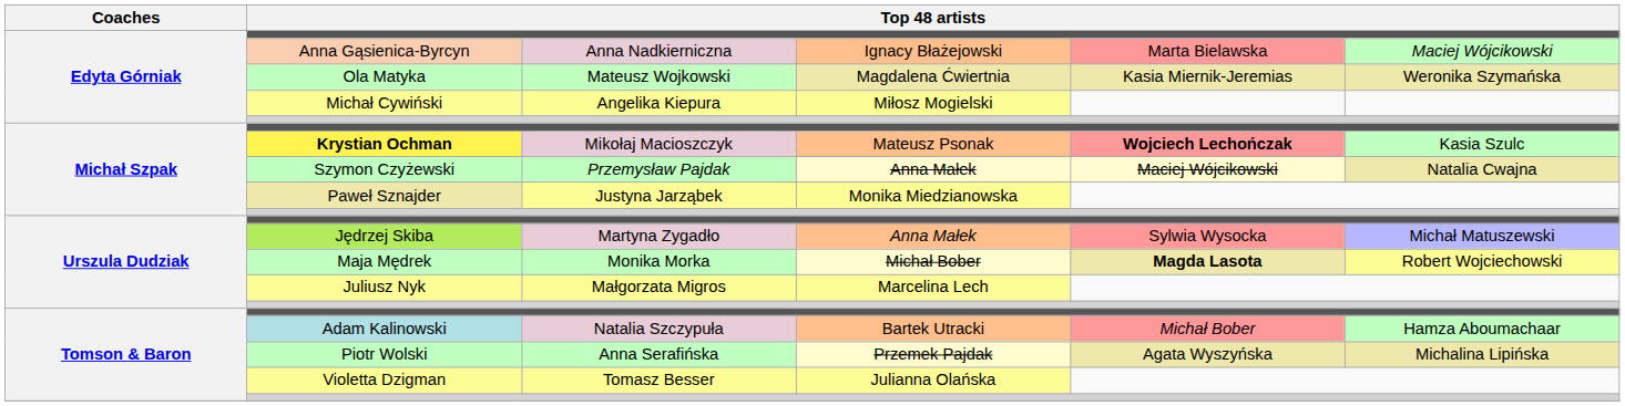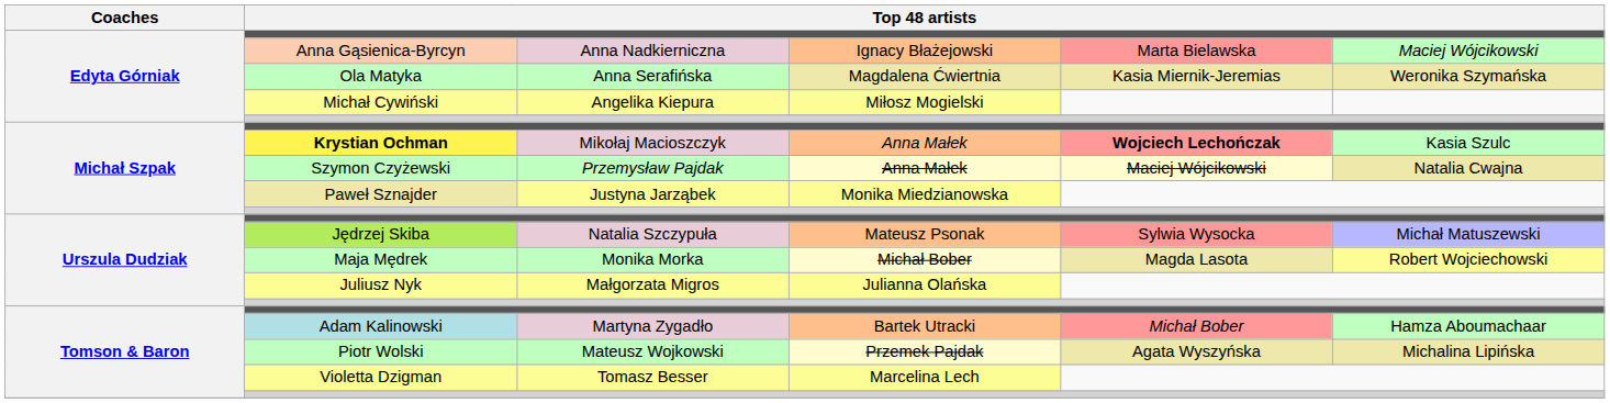 <table class="wikitable" style="text-align:center; width:100%;">
 <tr>
 <th style="width:15%;">Coaches</th>
 <th style="width:85%;" colspan="5">Top 48 artists</th>
 </tr>
 <tr>
 <th rowspan="5" style="background;"><a href='#'>Edyta Górniak</a></th>
 <td colspan="5" style="background:#555;"></td>
 </tr>
 <tr style="background:#;">
 <td style="width:17%; background:#FBCEB1;">Anna Gąsienica-Byrcyn</td>
 <td style="width:17%; background:#E8CCD7;">Anna Nadkierniczna</td>
 <td style="width:17%; background:#ffbf8c;">Ignacy Błażejowski</td>
 <td style="width:17%; background:#FF9999;">Marta Bielawska</td>
 <td style="width:17%; background:#BFFFC0;"><em>Maciej Wójcikowski</em></td>
 </tr>
 <tr>
 <td style="background:#BFFFC0;">Ola Matyka</td>
-<td style="background:#BFFFC0;">Mateusz Wojkowski</td>
+<td style="background:#BFFFC0;">Anna Serafińska</td>
 <td style="background:palegoldenrod;">Magdalena Ćwiertnia</td>
 <td style="background:palegoldenrod;">Kasia Miernik-Jeremias</td>
 <td style="background:palegoldenrod;">Weronika Szymańska</td>
 </tr>
 <tr>
 <td style="background:#FDFD96;">Michał Cywiński</td>
 <td style="background:#FDFD96;">Angelika Kiepura</td>
 <td style="background:#FDFD96;">Miłosz Mogielski</td>
 <td style="background:#;"></td>
 </tr>
 <tr>
 <td colspan="5" style="background:lightgrey;"></td>
 </tr>
 <tr>
 <th rowspan="5" style="background;"><a href='#'>Michał Szpak</a></th>
 <td colspan="5" style="background:#555;"></td>
 </tr>
 <tr style="background:#;">
 <td style="width:17%; background:#FFF44F;"><strong>Krystian Ochman</strong></td>
 <td style="width:17%; background:#E8CCD7;">Mikołaj Macioszczyk</td>
-<td style="width:17%; background:#ffbf8c;">Mateusz Psonak</td>
+<td style="width:17%; background:#ffbf8c;"><em>Anna Małek</em></td>
 <td style="width:17%; background:#FF9999;"><strong>Wojciech Lechończak</strong></td>
 <td style="width:17%; background:#BFFFC0;">Kasia Szulc</td>
 </tr>
 <tr>
 <td style="background:#BFFFC0;">Szymon Czyżewski</td>
 <td style="background:#BFFFC0;"><em>Przemysław Pajdak</em></td>
 <td style="background:#FFFDD0;"><s>Anna Małek</s></td>
 <td style="background:#FFFDD0;"><s>Maciej Wójcikowski</s></td>
 <td style="background:palegoldenrod;">Natalia Cwajna</td>
 </tr>
 <tr>
 <td style="background:palegoldenrod;">Paweł Sznajder</td>
 <td style="background:#FDFD96;">Justyna Jarząbek</td>
 <td style="background:#FDFD96;">Monika Miedzianowska</td>
 </tr>
 <tr>
 <td colspan="5" style="background:lightgrey;"></td>
 </tr>
 <tr>
 <th rowspan="5" style="background;"><a href='#'>Urszula Dudziak</a></th>
 <td colspan="5" style="background:#555;"></td>
 </tr>
 <tr style="background:#;">
 <td style="width:17%; background:#B2EC5D;">Jędrzej Skiba</td>
-<td style="width:17%; background:#E8CCD7;">Martyna Zygadło</td>
-<td style="width:17%; background:#ffbf8c;"><em>Anna Małek</em></td>
+<td style="width:17%; background:#E8CCD7;">Natalia Szczypuła</td>
+<td style="width:17%; background:#ffbf8c;">Mateusz Psonak</td>
 <td style="width:17%; background:#FF9999;">Sylwia Wysocka</td>
 <td style="width:17%; background:#b7b7ff;">Michał Matuszewski</td>
 </tr>
 <tr>
 <td style="background:#BFFFC0;">Maja Mędrek</td>
 <td style="background:#BFFFC0;">Monika Morka</td>
 <td style="background:#FFFDD0;"><s>Michał Bober</s></td>
-<td style="background:palegoldenrod;"><strong>Magda Lasota</strong></td>
+<td style="background:palegoldenrod;">Magda Lasota</td>
 <td style="background:#FDFD96;">Robert Wojciechowski</td>
 </tr>
 <tr>
 <td style="background:#FDFD96;">Juliusz Nyk</td>
 <td style="background:#FDFD96;">Małgorzata Migros</td>
-<td style="background:#FDFD96;">Marcelina Lech</td>
+<td style="background:#FDFD96;">Julianna Olańska</td>
 </tr>
 <tr>
 <td colspan="5" style="background:lightgrey;"></td>
 </tr>
 <tr>
 <th rowspan="5" style="background;"><a href='#'>Tomson & Baron</a></th>
 <td colspan="5" style="background:#555;"></td>
 </tr>
 <tr style="background:#;">
 <td style="width:17%; background:#B0E0E6;">Adam Kalinowski</td>
-<td style="width:17%; background:#E8CCD7;">Natalia Szczypuła</td>
+<td style="width:17%; background:#E8CCD7;">Martyna Zygadło</td>
 <td style="width:17%; background:#ffbf8c;">Bartek Utracki</td>
 <td style="width:17%; background:#FF9999;"><em>Michał Bober</em></td>
 <td style="width:17%; background:#BFFFC0;">Hamza Aboumachaar</td>
 </tr>
 <tr>
 <td style="background:#BFFFC0;">Piotr Wolski</td>
-<td style="background:#BFFFC0;">Anna Serafińska</td>
+<td style="background:#BFFFC0;">Mateusz Wojkowski</td>
 <td style="background:#FFFDD0;"><s>Przemek Pajdak</s></td>
 <td style="background:palegoldenrod;">Agata Wyszyńska</td>
 <td style="background:palegoldenrod;">Michalina Lipińska</td>
 </tr>
 <tr>
 <td style="background:#FDFD96;">Violetta Dzigman</td>
 <td style="background:#FDFD96;">Tomasz Besser</td>
-<td style="background:#FDFD96;">Julianna Olańska</td>
+<td style="background:#FDFD96;">Marcelina Lech</td>
 </tr>
 <tr>
 <td colspan="6" style="background:lightgrey;"></td>
 </tr>
 <tr>
 </tr>
 </table>
